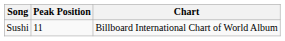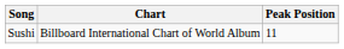 <table class="wikitable">
 <tr>
 <th>Song</th>
+<th>Chart</th>
 <th>Peak Position</th>
-<th>Chart</th>
 </tr>
 <tr>
 <td>Sushi</td>
+<td>Billboard International Chart of World Album</td>
 <td>11</td>
-<td>Billboard International Chart of World Album</td>
 </tr>
 </table>
